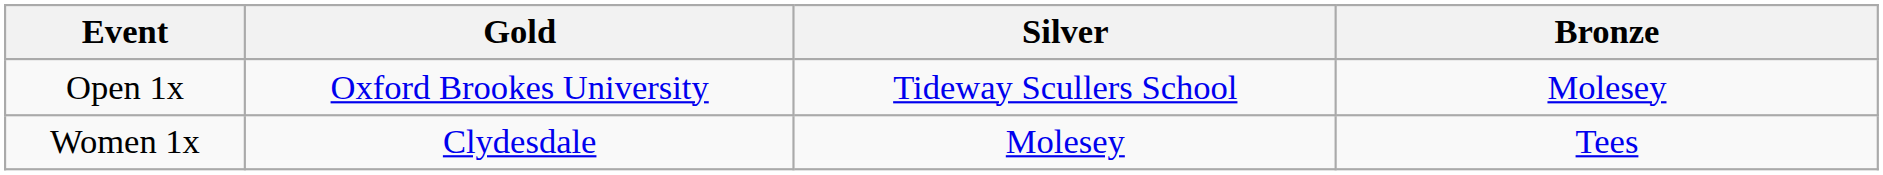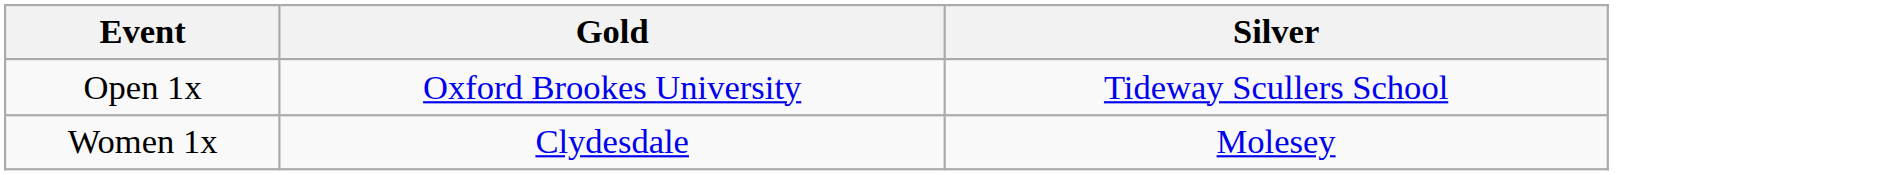 <table class="wikitable" style="text-align:center">
 <tr>
 <th width=120>Event</th>
 <th width=300>Gold</th>
 <th width=300>Silver</th>
-<th width=300>Bronze</th>
 </tr>
 <tr>
 <td>Open 1x</td>
 <td><a href='#'>Oxford Brookes University</a></td>
 <td><a href='#'>Tideway Scullers School</a></td>
-<td><a href='#'>Molesey</a></td>
 </tr>
 <tr>
 <td>Women 1x</td>
 <td><a href='#'>Clydesdale</a></td>
 <td><a href='#'>Molesey</a></td>
-<td><a href='#'>Tees</a></td>
 </tr>
 </table>
